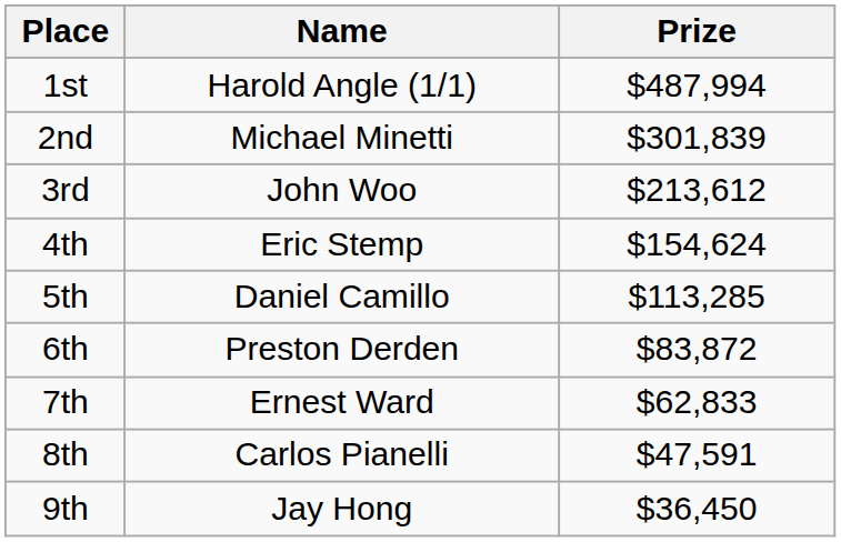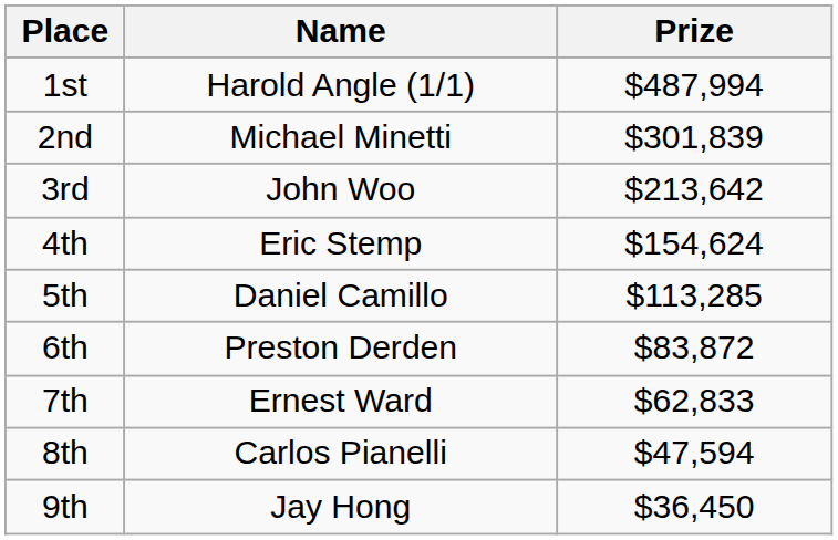 <table class="wikitable">
 <tr>
 <th width="50">Place</th>
 <th width="200">Name</th>
 <th width="125">Prize</th>
 </tr>
 <tr>
 <td align = "center">1st</td>
 <td align = "center">Harold Angle (1/1)</td>
 <td align = "center">$487,994</td>
 </tr>
 <tr>
 <td align = "center">2nd</td>
 <td align = "center">Michael Minetti</td>
 <td align = "center">$301,839</td>
 </tr>
 <tr>
 <td align = "center">3rd</td>
 <td align = "center">John Woo</td>
-<td align = "center">$213,612</td>
+<td align = "center">$213,642</td>
 </tr>
 <tr>
 <td align = "center">4th</td>
 <td align = "center">Eric Stemp</td>
 <td align = "center">$154,624</td>
 </tr>
 <tr>
 <td align = "center">5th</td>
 <td align = "center">Daniel Camillo</td>
 <td align = "center">$113,285</td>
 </tr>
 <tr>
 <td align = "center">6th</td>
 <td align = "center">Preston Derden</td>
 <td align = "center">$83,872</td>
 </tr>
 <tr>
 <td align = "center">7th</td>
 <td align = "center">Ernest Ward</td>
 <td align = "center">$62,833</td>
 </tr>
 <tr>
 <td align = "center">8th</td>
 <td align = "center">Carlos Pianelli</td>
-<td align = "center">$47,591</td>
+<td align = "center">$47,594</td>
 </tr>
 <tr>
 <td align = "center">9th</td>
 <td align = "center">Jay Hong</td>
 <td align = "center">$36,450</td>
 </tr>
 </table>
